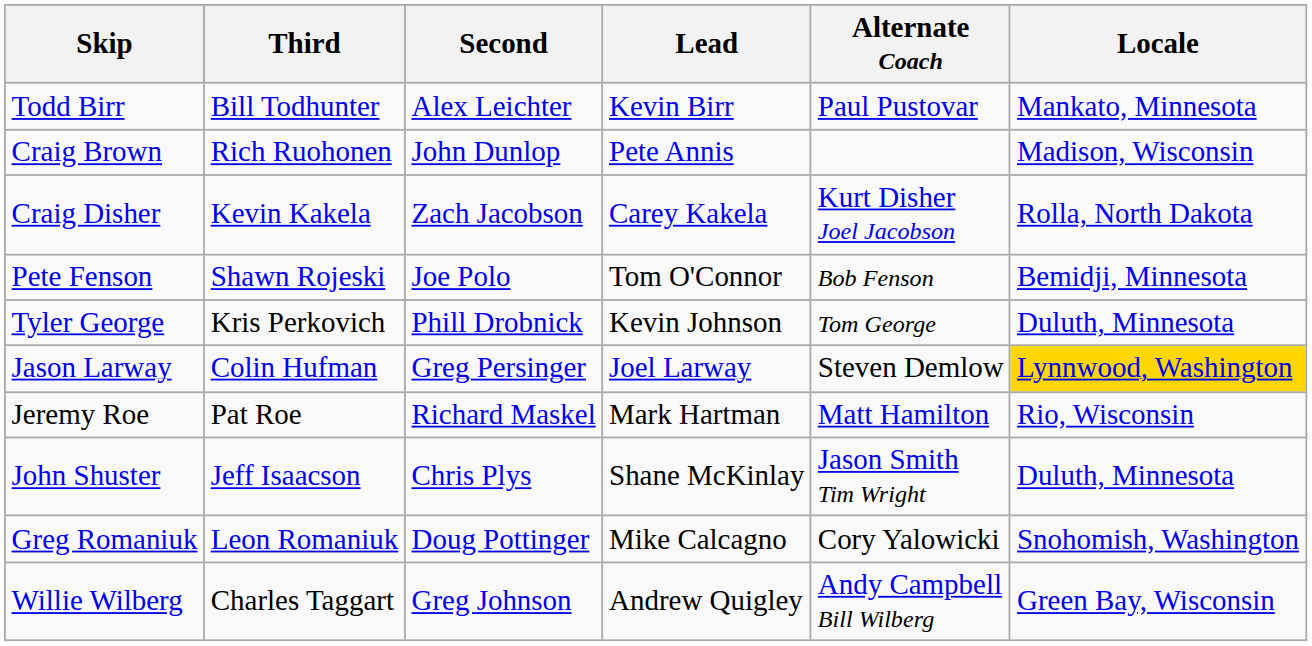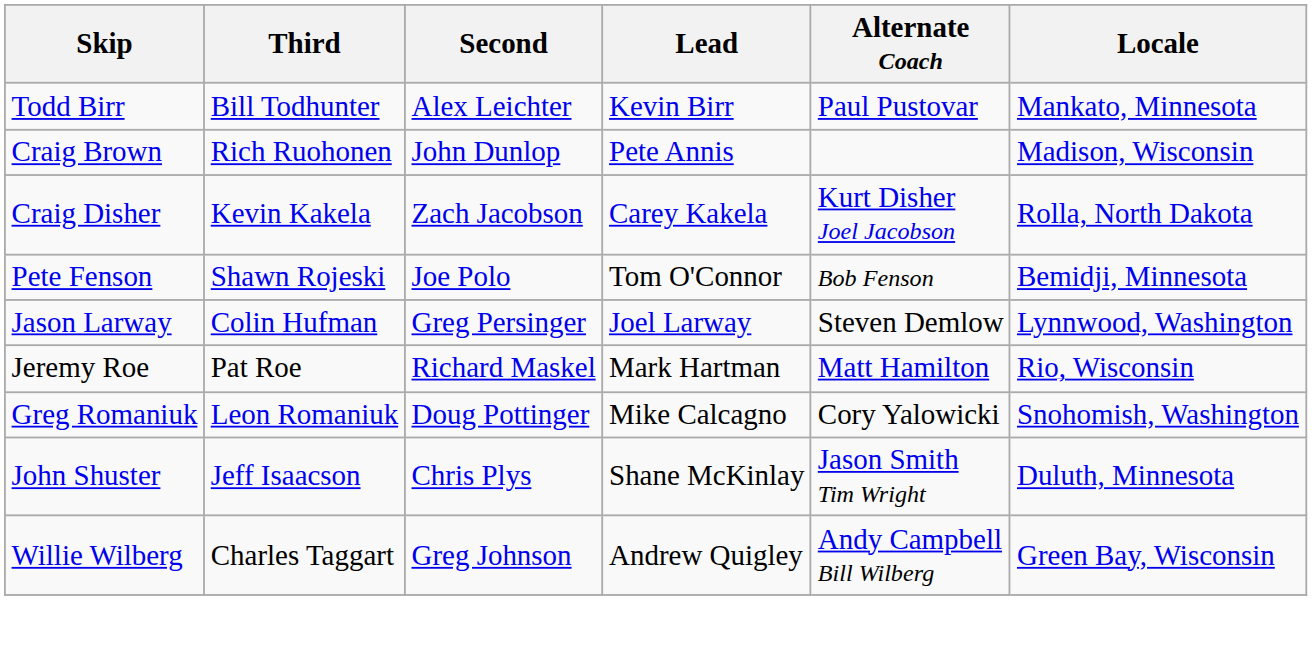 <table class="wikitable">
 <tr>
 <th>Skip</th>
 <th>Third</th>
 <th>Second</th>
 <th>Lead</th>
 <th>Alternate<br><em><small>Coach</small></em></th>
 <th>Locale</th>
 </tr>
 <tr>
 <td><a href='#'>Todd Birr</a></td>
 <td><a href='#'>Bill Todhunter</a></td>
 <td><a href='#'>Alex Leichter</a></td>
 <td><a href='#'>Kevin Birr</a></td>
 <td><a href='#'>Paul Pustovar</a></td>
 <td> <a href='#'>Mankato, Minnesota</a></td>
 </tr>
 <tr>
 <td><a href='#'>Craig Brown</a></td>
 <td><a href='#'>Rich Ruohonen</a></td>
 <td><a href='#'>John Dunlop</a></td>
 <td><a href='#'>Pete Annis</a></td>
 <td></td>
 <td> <a href='#'>Madison, Wisconsin</a></td>
 </tr>
 <tr>
 <td><a href='#'>Craig Disher</a></td>
 <td><a href='#'>Kevin Kakela</a></td>
 <td><a href='#'>Zach Jacobson</a></td>
 <td><a href='#'>Carey Kakela</a></td>
 <td><a href='#'>Kurt Disher</a><br><em><small><a href='#'>Joel Jacobson</a></small></em></td>
 <td> <a href='#'>Rolla, North Dakota</a></td>
 </tr>
 <tr>
 <td><a href='#'>Pete Fenson</a></td>
 <td><a href='#'>Shawn Rojeski</a></td>
 <td><a href='#'>Joe Polo</a></td>
 <td>Tom O'Connor</td>
 <td><em><small>Bob Fenson</small></em></td>
 <td> <a href='#'>Bemidji, Minnesota</a></td>
 </tr>
 <tr>
-<td><a href='#'>Tyler George</a></td>
-<td>Kris Perkovich</td>
-<td><a href='#'>Phill Drobnick</a></td>
-<td>Kevin Johnson</td>
-<td><em><small>Tom George</small></em></td>
-<td> <a href='#'>Duluth, Minnesota</a></td>
-</tr>
-<tr>
 <td><a href='#'>Jason Larway</a></td>
 <td><a href='#'>Colin Hufman</a></td>
 <td><a href='#'>Greg Persinger</a></td>
 <td><a href='#'>Joel Larway</a></td>
 <td>Steven Demlow</td>
-<td style="background: gold;"> <a href='#'>Lynnwood, Washington</a></td>
+<td> <a href='#'>Lynnwood, Washington</a></td>
 </tr>
 <tr>
 <td>Jeremy Roe</td>
 <td>Pat Roe</td>
 <td><a href='#'>Richard Maskel</a></td>
 <td>Mark Hartman</td>
 <td><a href='#'>Matt Hamilton</a></td>
 <td> <a href='#'>Rio, Wisconsin</a></td>
 </tr>
 <tr>
+<td><a href='#'>Greg Romaniuk</a></td>
+<td><a href='#'>Leon Romaniuk</a></td>
+<td><a href='#'>Doug Pottinger</a></td>
+<td>Mike Calcagno</td>
+<td>Cory Yalowicki</td>
+<td> <a href='#'>Snohomish, Washington</a></td>
+</tr>
+<tr>
 <td><a href='#'>John Shuster</a></td>
 <td><a href='#'>Jeff Isaacson</a></td>
 <td><a href='#'>Chris Plys</a></td>
 <td>Shane McKinlay</td>
 <td><a href='#'>Jason Smith</a><br><em><small>Tim Wright</small></em></td>
 <td> <a href='#'>Duluth, Minnesota</a></td>
-</tr>
-<tr>
-<td><a href='#'>Greg Romaniuk</a></td>
-<td><a href='#'>Leon Romaniuk</a></td>
-<td><a href='#'>Doug Pottinger</a></td>
-<td>Mike Calcagno</td>
-<td>Cory Yalowicki</td>
-<td> <a href='#'>Snohomish, Washington</a></td>
 </tr>
 <tr>
 <td><a href='#'>Willie Wilberg</a></td>
 <td>Charles Taggart</td>
 <td><a href='#'>Greg Johnson</a></td>
 <td>Andrew Quigley</td>
 <td><a href='#'>Andy Campbell</a><br><em><small>Bill Wilberg</small></em></td>
 <td> <a href='#'>Green Bay, Wisconsin</a></td>
 </tr>
 </table>
